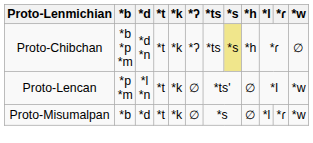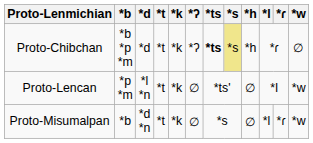 <table class="wikitable">
 <tr>
 <th>Proto-Lenmichian</th>
 <th>*b</th>
 <th>*d</th>
 <th>*t</th>
 <th>*k</th>
 <th>*ʔ</th>
 <th>*ts</th>
 <th>*s</th>
 <th>*h</th>
 <th>*l</th>
 <th>*ɾ</th>
 <th>*w</th>
 </tr>
 <tr align="center">
 <td>Proto-Chibchan</td>
 <td>*b<br> *p<br> *m</td>
-<td>*d<br> *n</td>
+<td>*d</td>
 <td>*t</td>
 <td>*k</td>
 <td>*ʔ</td>
-<td>*ts</td>
+<td><strong>*ts</strong></td>
 <td style="background: khaki;">*s</td>
 <td>*h</td>
 <td colspan="2">*ɾ</td>
 <td>∅</td>
 </tr>
 <tr align="center">
 <td>Proto-Lencan</td>
 <td>*p<br> *m</td>
 <td>*l<br> *n</td>
 <td>*t</td>
 <td>*k</td>
 <td>∅</td>
 <td colspan="2">*ts'</td>
 <td>∅</td>
 <td colspan="2">*l</td>
 <td>*w</td>
 </tr>
 <tr align="center">
 <td>Proto-Misumalpan</td>
 <td>*b</td>
-<td>*d</td>
+<td>*d<br> *n</td>
 <td>*t</td>
 <td>*k</td>
 <td>∅</td>
 <td colspan="2">*s</td>
 <td>∅</td>
 <td>*l</td>
 <td>*ɾ</td>
 <td>*w</td>
 </tr>
 </table>
